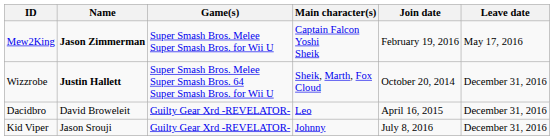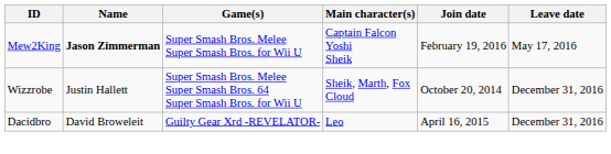 <table class="wikitable">
 <tr>
 <th>ID</th>
 <th>Name</th>
 <th>Game(s)</th>
 <th>Main character(s)</th>
 <th>Join date</th>
 <th>Leave date</th>
 </tr>
 <tr>
 <td><a href='#'>Mew2King</a></td>
 <td><strong>Jason Zimmerman</strong></td>
 <td><a href='#'>Super Smash Bros. Melee</a> <br> <a href='#'>Super Smash Bros. for Wii U</a></td>
 <td><a href='#'>Captain Falcon</a> <br> <a href='#'>Yoshi</a> <br> <a href='#'>Sheik</a></td>
 <td>February 19, 2016</td>
 <td>May 17, 2016</td>
 </tr>
 <tr>
 <td>Wizzrobe</td>
-<td><strong>Justin Hallett</strong></td>
+<td>Justin Hallett</td>
 <td><a href='#'>Super Smash Bros. Melee</a> <br> <a href='#'>Super Smash Bros. 64</a> <br> <a href='#'>Super Smash Bros. for Wii U</a></td>
 <td><a href='#'>Sheik</a>, <a href='#'>Marth</a>, <a href='#'>Fox</a> <br> <a href='#'>Cloud</a></td>
 <td>October 20, 2014</td>
 <td>December 31, 2016</td>
 </tr>
 <tr>
 <td>Dacidbro</td>
 <td>David Broweleit</td>
 <td><a href='#'>Guilty Gear Xrd -REVELATOR-</a></td>
 <td><a href='#'>Leo</a></td>
 <td>April 16, 2015</td>
 <td>December 31, 2016</td>
 </tr>
-<tr>
-<td>Kid Viper</td>
-<td>Jason Srouji</td>
-<td><a href='#'>Guilty Gear Xrd -REVELATOR-</a></td>
-<td><a href='#'>Johnny</a></td>
-<td>July 8, 2016</td>
-<td>December 31, 2016</td>
-</tr>
 </table>
